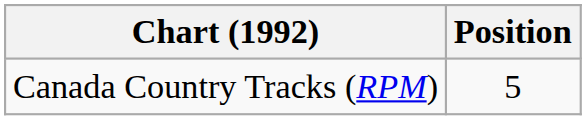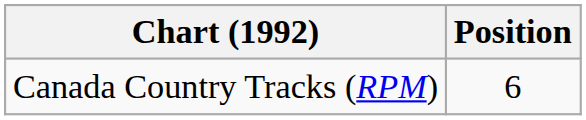 <table class="wikitable sortable">
 <tr>
 <th scope="col">Chart (1992)</th>
 <th scope="col">Position</th>
 </tr>
 <tr>
 <td>Canada Country Tracks (<em><a href='#'>RPM</a></em>)</td>
-<td align="center">5</td>
+<td align="center">6</td>
 </tr>
 </table>
